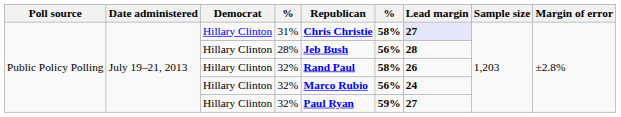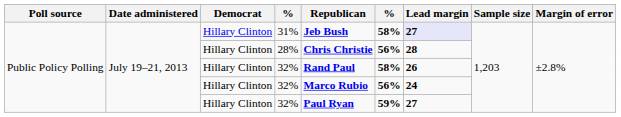 <table class="wikitable">
 <tr valign=bottom>
 <th>Poll source</th>
 <th>Date administered</th>
 <th>Democrat</th>
 <th>%</th>
 <th>Republican</th>
 <th>%</th>
 <th>Lead margin</th>
 <th>Sample size</th>
 <th>Margin of error</th>
 </tr>
 <tr>
 <td rowspan=5>Public Policy Polling</td>
 <td rowspan=5>July 19–21, 2013</td>
 <td><a href='#'>Hillary Clinton</a></td>
 <td align=center>31%</td>
-<td><strong><a href='#'>Chris Christie</a></strong></td>
+<td><strong><a href='#'>Jeb Bush</a></strong></td>
 <td><strong>58%</strong></td>
 <td style="background: lavender;"><strong>27</strong></td>
 <td rowspan=5>1,203</td>
 <td rowspan=5>±2.8%</td>
 </tr>
 <tr>
 <td>Hillary Clinton</td>
 <td align=center>28%</td>
-<td><strong><a href='#'>Jeb Bush</a></strong></td>
+<td><strong><a href='#'>Chris Christie</a></strong></td>
 <td><strong>56%</strong></td>
 <td><strong>28</strong></td>
 </tr>
 <tr>
 <td>Hillary Clinton</td>
 <td align=center>32%</td>
 <td><strong><a href='#'>Rand Paul</a></strong></td>
 <td><strong>58%</strong></td>
 <td><strong>26</strong></td>
 </tr>
 <tr>
 <td>Hillary Clinton</td>
 <td align=center>32%</td>
 <td><strong><a href='#'>Marco Rubio</a></strong></td>
 <td><strong>56%</strong></td>
 <td><strong>24</strong></td>
 </tr>
 <tr>
 <td>Hillary Clinton</td>
 <td align=center>32%</td>
 <td><strong><a href='#'>Paul Ryan</a></strong></td>
 <td><strong>59%</strong></td>
 <td><strong>27</strong></td>
 </tr>
 </table>
